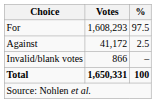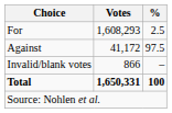 <table class=wikitable style=text-align:right>
 <tr>
 <th>Choice</th>
 <th>Votes</th>
 <th>%</th>
 </tr>
 <tr>
 <td align=left>For</td>
 <td>1,608,293</td>
-<td>97.5</td>
+<td>2.5</td>
 </tr>
 <tr>
 <td align=left>Against</td>
 <td>41,172</td>
-<td>2.5</td>
+<td>97.5</td>
 </tr>
 <tr>
 <td align=left>Invalid/blank votes</td>
 <td>866</td>
 <td>–</td>
 </tr>
 <tr>
 <td align=left><strong>Total</strong></td>
 <td><strong>1,650,331</strong></td>
 <td><strong>100</strong></td>
 </tr>
 <tr>
 <td colspan=3 align=left>Source: Nohlen <em>et al.</em></td>
 </tr>
 </table>
